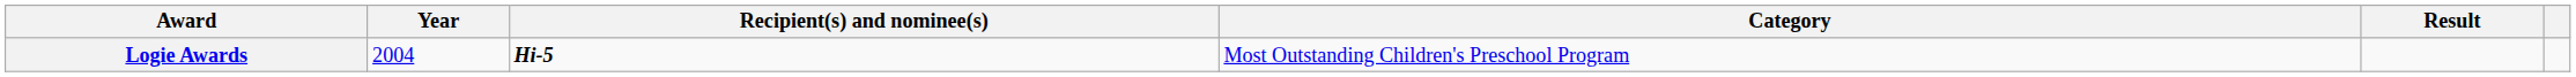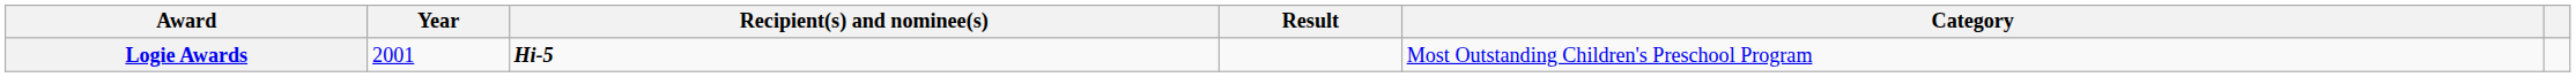 <table class="wikitable plainrowheaders sortable" style="width:99%;">
 <tr style="background:#ccc; text-align:center;">
 <th scope="col">Award</th>
 <th scope="col">Year</th>
 <th scope="col">Recipient(s) and nominee(s)</th>
+<th scope="col">Result</th>
 <th scope="col">Category</th>
-<th scope="col">Result</th>
 <th scope="col" class="unsortable"></th>
 </tr>
 <tr>
 <th scope="row"><a href='#'>Logie Awards</a></th>
-<td><a href='#'>2004</a></td>
+<td><a href='#'>2001</a></td>
 <td data-sort-value="Hi-5"><strong><em>Hi-5</em></strong></td>
+<td></td>
 <td><a href='#'>Most Outstanding Children's Preschool Program</a></td>
-<td></td>
 <td style="text-align:center;"></td>
 </tr>
 </table>
